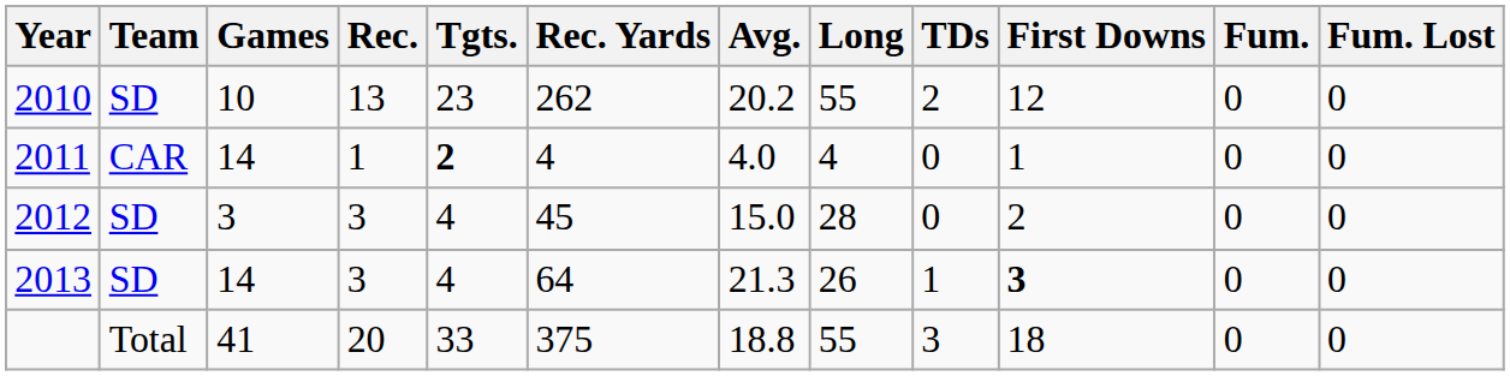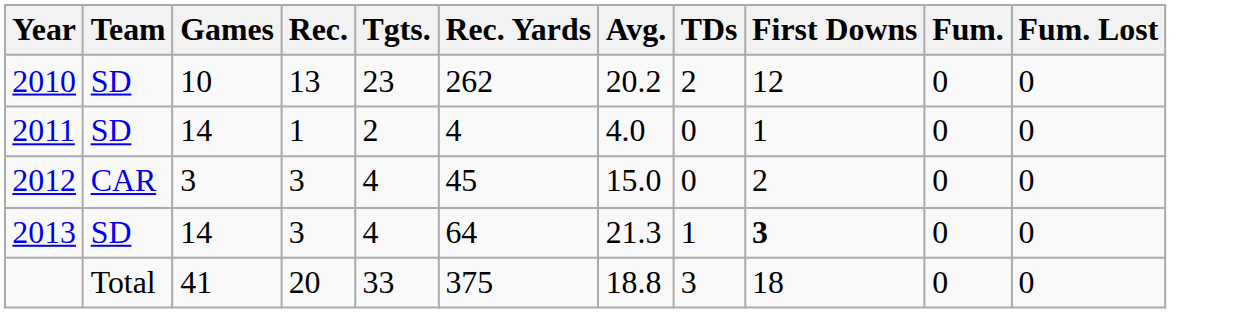 <table class="wikitable">
 <tr>
 <th>Year</th>
 <th>Team</th>
 <th>Games</th>
 <th>Rec.</th>
 <th>Tgts.</th>
 <th>Rec. Yards</th>
 <th>Avg.</th>
-<th>Long</th>
 <th>TDs</th>
 <th>First Downs</th>
 <th>Fum.</th>
 <th>Fum. Lost</th>
 </tr>
 <tr>
 <td><a href='#'>2010</a></td>
 <td><a href='#'>SD</a></td>
 <td>10</td>
 <td>13</td>
 <td>23</td>
 <td>262</td>
 <td>20.2</td>
-<td>55</td>
 <td>2</td>
 <td>12</td>
 <td>0</td>
 <td>0</td>
 </tr>
 <tr>
 <td><a href='#'>2011</a></td>
-<td><a href='#'>CAR</a></td>
+<td><a href='#'>SD</a></td>
 <td>14</td>
 <td>1</td>
-<td><strong>2</strong></td>
+<td>2</td>
 <td>4</td>
 <td>4.0</td>
-<td>4</td>
 <td>0</td>
 <td>1</td>
 <td>0</td>
 <td>0</td>
 </tr>
 <tr>
 <td><a href='#'>2012</a></td>
-<td><a href='#'>SD</a></td>
+<td><a href='#'>CAR</a></td>
 <td>3</td>
 <td>3</td>
 <td>4</td>
 <td>45</td>
 <td>15.0</td>
-<td>28</td>
 <td>0</td>
 <td>2</td>
 <td>0</td>
 <td>0</td>
 </tr>
 <tr>
 <td><a href='#'>2013</a></td>
 <td><a href='#'>SD</a></td>
 <td>14</td>
 <td>3</td>
 <td>4</td>
 <td>64</td>
 <td>21.3</td>
-<td>26</td>
 <td>1</td>
 <td><strong>3</strong></td>
 <td>0</td>
 <td>0</td>
 </tr>
 <tr>
 <td></td>
 <td>Total</td>
 <td>41</td>
 <td>20</td>
 <td>33</td>
 <td>375</td>
 <td>18.8</td>
-<td>55</td>
 <td>3</td>
 <td>18</td>
 <td>0</td>
 <td>0</td>
 </tr>
 </table>
